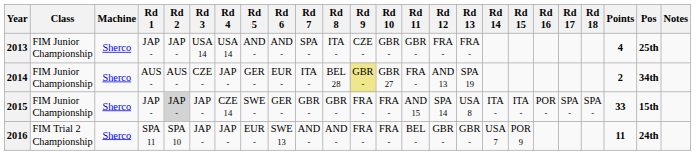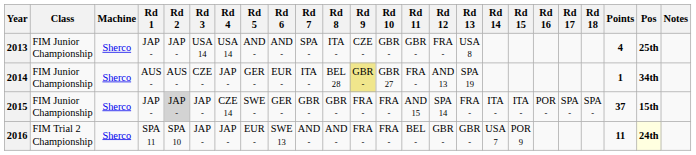 <table class="wikitable" style="font-size: 85%; text-align:center">
 <tr valign="top">
 <th valign="middle">Year</th>
 <th valign="middle">Class</th>
 <th valign="middle">Machine</th>
 <th>Rd<br>1</th>
 <th>Rd<br>2</th>
 <th>Rd<br>3</th>
 <th>Rd<br>4</th>
 <th>Rd<br>5</th>
 <th>Rd<br>6</th>
 <th>Rd<br>7</th>
 <th>Rd<br>8</th>
 <th>Rd<br>9</th>
 <th>Rd<br>10</th>
 <th>Rd<br>11</th>
 <th>Rd<br>12</th>
 <th>Rd<br>13</th>
 <th>Rd<br>14</th>
 <th>Rd<br>15</th>
 <th>Rd<br>16</th>
 <th>Rd<br>17</th>
 <th>Rd<br>18</th>
 <th valign="middle">Points</th>
 <th valign="middle">Pos</th>
 <th valign="middle">Notes</th>
 </tr>
 <tr>
 <th>2013</th>
 <td align="left">FIM Junior Championship</td>
 <td><a href='#'>Sherco</a></td>
 <td>JAP<br><small>-</small></td>
 <td>JAP<br><small>-</small></td>
 <td>USA<br><small>14</small></td>
 <td>USA<br><small>14</small></td>
 <td>AND<br><small>-</small></td>
 <td>AND<br><small>-</small></td>
 <td>SPA<br><small>-</small></td>
 <td>ITA<br><small>-</small></td>
 <td>CZE<br><small>-</small></td>
 <td>GBR<br><small>-</small></td>
 <td>GBR<br><small>-</small></td>
 <td>FRA<br><small>-</small></td>
-<td>FRA<br><small>-</small></td>
+<td>USA<br><small>8</small></td>
 <td></td>
 <td></td>
 <td></td>
 <td></td>
 <td></td>
 <td><strong>4</strong></td>
 <td><strong> 25th</strong></td>
 <td></td>
 </tr>
 <tr>
 <th>2014</th>
 <td align="left">FIM Junior Championship</td>
 <td><a href='#'>Sherco</a></td>
 <td>AUS<br><small>-</small></td>
 <td>AUS<br><small>-</small></td>
 <td>CZE<br><small>-</small></td>
 <td>JAP<br><small>-</small></td>
 <td>GER<br><small>-</small></td>
 <td>EUR<br><small>-</small></td>
 <td>ITA<br><small>-</small></td>
 <td>BEL<br><small>28</small></td>
 <td style="background: khaki;">GBR<br><small>-</small></td>
 <td>GBR<br><small>27</small></td>
 <td>FRA<br><small>-</small></td>
 <td>AND<br><small>13</small></td>
 <td>SPA<br><small>19</small></td>
 <td></td>
 <td></td>
 <td></td>
 <td></td>
 <td></td>
-<td><strong>2</strong></td>
+<td><strong>1</strong></td>
 <td><strong>34th</strong></td>
 <td></td>
 </tr>
 <tr>
 <th>2015</th>
 <td align="left">FIM Junior Championship</td>
 <td><a href='#'>Sherco</a></td>
 <td>JAP<br><small>-</small></td>
 <td style="background: lightgrey;">JAP<br><small>-</small></td>
 <td>JAP<br><small>-</small></td>
 <td>CZE<br><small>14</small></td>
 <td>SWE<br><small>-</small></td>
 <td>GER<br><small>-</small></td>
 <td>GBR<br><small>-</small></td>
 <td>GBR<br><small>-</small></td>
 <td>FRA<br><small>-</small></td>
 <td>FRA<br><small>-</small></td>
 <td>AND<br><small>15</small></td>
 <td>SPA<br><small>14</small></td>
-<td>USA<br><small>8</small></td>
+<td>FRA<br><small>-</small></td>
 <td>ITA<br><small>-</small></td>
 <td>ITA<br><small>-</small></td>
 <td>POR<br><small>-</small></td>
 <td>SPA<br><small>-</small></td>
 <td>SPA<br><small>-</small></td>
-<td><strong>33</strong></td>
+<td><strong>37</strong></td>
 <td><strong>15th</strong></td>
 <td></td>
 </tr>
 <tr>
 <th>2016</th>
 <td align="left">FIM Trial 2 Championship</td>
 <td><a href='#'>Sherco</a></td>
 <td>SPA<br><small>11</small></td>
 <td>SPA<br><small>10</small></td>
 <td>JAP<br><small>-</small></td>
 <td>JAP<br><small>-</small></td>
 <td>EUR<br><small>-</small></td>
 <td>SWE<br><small>13</small></td>
 <td>AND<br><small>-</small></td>
 <td>AND<br><small>-</small></td>
 <td>FRA<br><small>-</small></td>
 <td>FRA<br><small>-</small></td>
 <td>BEL<br><small>-</small></td>
 <td>GBR<br><small>-</small></td>
 <td>GBR<br><small>-</small></td>
 <td>USA<br><small>7</small></td>
 <td>POR<br><small>9</small></td>
 <td></td>
 <td></td>
 <td></td>
 <td><strong>11</strong></td>
-<td><strong>24th</strong></td>
+<td style="background: lightyellow;"><strong>24th</strong></td>
 <td></td>
 </tr>
 </table>
